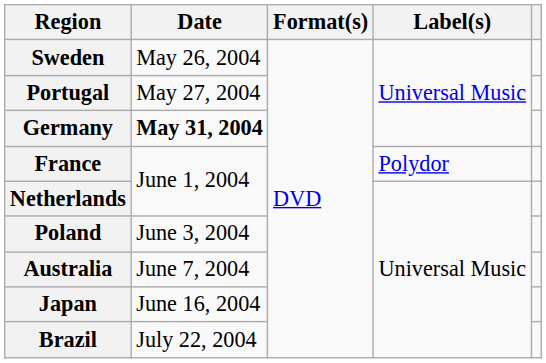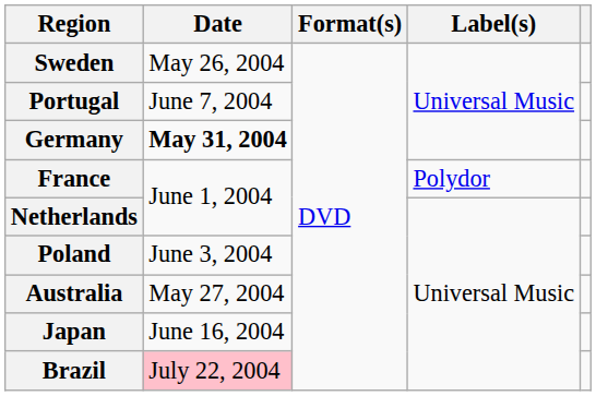 <table class="wikitable plainrowheaders">
 <tr>
 <th scope="col">Region</th>
 <th scope="col">Date</th>
 <th scope="col">Format(s)</th>
 <th scope="col">Label(s)</th>
 <th scope="col"></th>
 </tr>
 <tr>
 <th scope="row">Sweden</th>
 <td>May 26, 2004</td>
 <td rowspan="9"><a href='#'>DVD</a></td>
 <td rowspan="3"><a href='#'>Universal Music</a></td>
 <td></td>
 </tr>
 <tr>
 <th scope="row">Portugal</th>
-<td>May 27, 2004</td>
+<td>June 7, 2004</td>
 <td></td>
 </tr>
 <tr>
 <th scope="row">Germany</th>
 <td><strong>May 31, 2004</strong></td>
 <td></td>
 </tr>
 <tr>
 <th scope="row">France</th>
 <td rowspan="2">June 1, 2004</td>
 <td><a href='#'>Polydor</a></td>
 <td></td>
 </tr>
 <tr>
 <th scope="row">Netherlands</th>
 <td rowspan="5">Universal Music</td>
 <td></td>
 </tr>
 <tr>
 <th scope="row">Poland</th>
 <td>June 3, 2004</td>
 <td></td>
 </tr>
 <tr>
 <th scope="row">Australia</th>
-<td>June 7, 2004</td>
+<td>May 27, 2004</td>
 <td></td>
 </tr>
 <tr>
 <th scope="row">Japan</th>
 <td>June 16, 2004</td>
 <td></td>
 </tr>
 <tr>
 <th scope="row">Brazil</th>
-<td>July 22, 2004</td>
+<td style="background: pink;">July 22, 2004</td>
 <td></td>
 </tr>
 </table>
